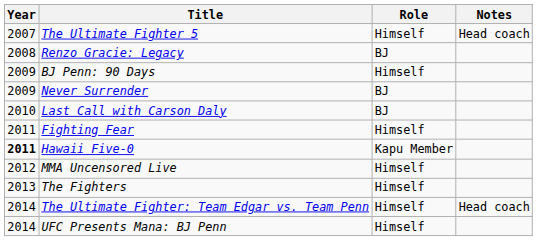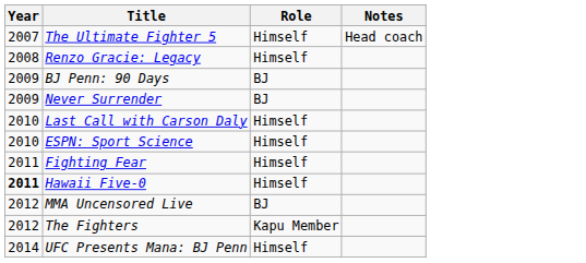 <table class="wikitable sortable">
 <tr>
 <th>Year</th>
 <th>Title</th>
 <th>Role</th>
 <th>Notes</th>
 </tr>
 <tr>
 <td>2007</td>
 <td><em><a href='#'>The Ultimate Fighter 5</a></em></td>
 <td>Himself</td>
 <td>Head coach</td>
 </tr>
 <tr>
 <td>2008</td>
 <td><em><a href='#'>Renzo Gracie: Legacy</a></em></td>
-<td>BJ</td>
+<td>Himself</td>
 <td></td>
 </tr>
 <tr>
 <td>2009</td>
 <td><em>BJ Penn: 90 Days</em></td>
-<td>Himself</td>
+<td>BJ</td>
 <td></td>
 </tr>
 <tr>
 <td>2009</td>
 <td><em><a href='#'>Never Surrender</a></em></td>
 <td>BJ</td>
 <td></td>
 </tr>
 <tr>
 <td>2010</td>
 <td><em><a href='#'>Last Call with Carson Daly</a></em></td>
-<td>BJ</td>
+<td>Himself</td>
+<td></td>
+</tr>
+<tr>
+<td>2010</td>
+<td><em><a href='#'>ESPN: Sport Science</a></em></td>
+<td>Himself</td>
 <td></td>
 </tr>
 <tr>
 <td>2011</td>
 <td><em><a href='#'>Fighting Fear</a></em></td>
 <td>Himself</td>
 <td></td>
 </tr>
 <tr>
 <td><strong>2011</strong></td>
 <td><em><a href='#'>Hawaii Five-0</a></em></td>
-<td>Kapu Member</td>
+<td>Himself</td>
 <td></td>
 </tr>
 <tr>
 <td>2012</td>
 <td><em>MMA Uncensored Live</em></td>
-<td>Himself</td>
+<td>BJ</td>
 <td></td>
 </tr>
 <tr>
-<td>2013</td>
+<td>2012</td>
 <td><em>The Fighters</em></td>
-<td>Himself</td>
+<td>Kapu Member</td>
 <td></td>
-</tr>
-<tr>
-<td>2014</td>
-<td><em><a href='#'>The Ultimate Fighter: Team Edgar vs. Team Penn</a></em></td>
-<td>Himself</td>
-<td>Head coach</td>
 </tr>
 <tr>
 <td>2014</td>
 <td><em>UFC Presents Mana: BJ Penn</em></td>
 <td>Himself</td>
 <td></td>
 </tr>
 </table>
